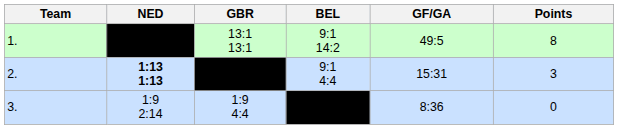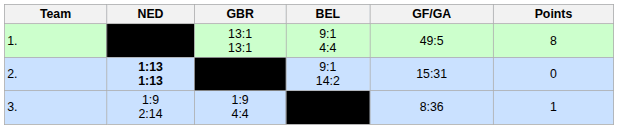 <table class="wikitable" bgcolor="#EFEFFF" width="50%">
 <tr bgcolor="#BCD2EE">
 <th>Team</th>
 <th>NED</th>
 <th>GBR</th>
 <th>BEL</th>
 <th>GF/GA</th>
 <th>Points</th>
 </tr>
 <tr bgcolor="#ccffcc" align="center">
 <td align="left">1. </td>
 <td style="background:#000000;"></td>
 <td>13:1<br>13:1</td>
-<td>9:1<br>14:2</td>
+<td>9:1<br>4:4</td>
 <td>49:5</td>
 <td>8</td>
 </tr>
 <tr bgcolor="#CAE1FF" align="center">
 <td align="left">2. </td>
 <td><strong>1:13<br>1:13</strong></td>
 <td style="background:#000000;"></td>
-<td>9:1<br>4:4</td>
+<td>9:1<br>14:2</td>
 <td>15:31</td>
-<td>3</td>
+<td>0</td>
 </tr>
 <tr bgcolor="#CAE1FF" align="center">
 <td align="left">3. </td>
 <td>1:9<br>2:14</td>
 <td>1:9<br>4:4</td>
 <td style="background:#000000;"></td>
 <td>8:36</td>
-<td>0</td>
+<td>1</td>
 </tr>
 </table>
